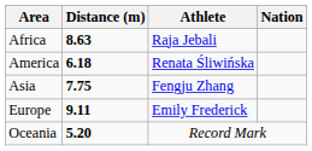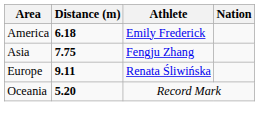 <table class="wikitable">
 <tr>
 <th>Area</th>
 <th>Distance (m)</th>
 <th>Athlete</th>
 <th>Nation</th>
 </tr>
 <tr>
-<td>Africa</td>
-<td><strong>8.63</strong></td>
-<td><a href='#'>Raja Jebali</a></td>
-<td></td>
-</tr>
-<tr>
 <td>America</td>
 <td><strong>6.18</strong></td>
-<td><a href='#'>Renata Śliwińska</a></td>
+<td><a href='#'>Emily Frederick</a></td>
 <td></td>
 </tr>
 <tr>
 <td>Asia</td>
 <td><strong>7.75</strong></td>
 <td><a href='#'>Fengju Zhang</a></td>
 <td></td>
 </tr>
 <tr>
 <td>Europe</td>
 <td><strong>9.11</strong> </td>
-<td><a href='#'>Emily Frederick</a></td>
+<td><a href='#'>Renata Śliwińska</a></td>
 <td></td>
 </tr>
 <tr>
 <td>Oceania</td>
 <td><strong>5.20</strong></td>
 <td colspan="2" align="center"><em>Record Mark</em></td>
 </tr>
 </table>
